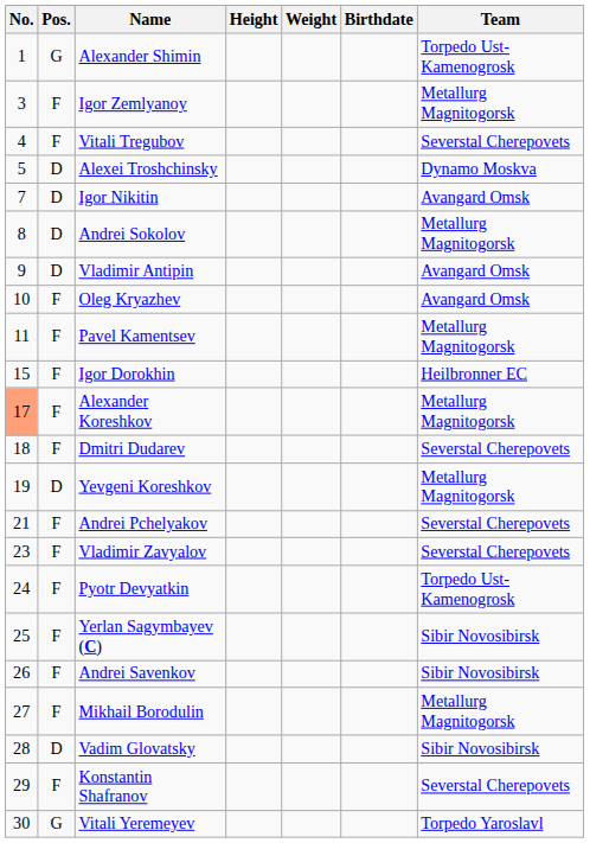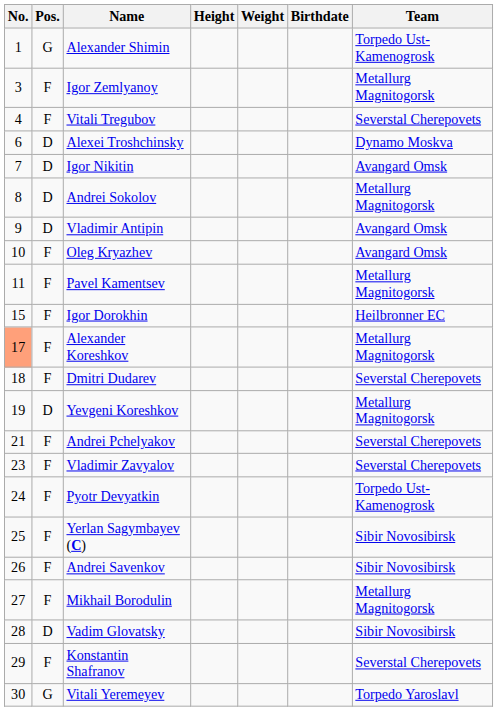 <table class="wikitable sortable" width="80%" style="font-size: 90%; text-align: center;">
 <tr>
 <th>No.</th>
 <th>Pos.</th>
 <th>Name</th>
 <th>Height</th>
 <th>Weight</th>
 <th>Birthdate</th>
 <th>Team</th>
 </tr>
 <tr>
 <td>1</td>
 <td>G</td>
 <td style="text-align:left;"><a href='#'>Alexander Shimin</a></td>
 <td></td>
 <td></td>
 <td style="text-align:right;"></td>
 <td style="text-align:left;"> <a href='#'>Torpedo Ust-Kamenogrosk</a></td>
 </tr>
 <tr>
 <td>3</td>
 <td>F</td>
 <td style="text-align:left;"><a href='#'>Igor Zemlyanoy</a></td>
 <td></td>
 <td></td>
 <td style="text-align:right;"></td>
 <td style="text-align:left;"> <a href='#'>Metallurg Magnitogorsk</a></td>
 </tr>
 <tr>
 <td>4</td>
 <td>F</td>
 <td style="text-align:left;"><a href='#'>Vitali Tregubov</a></td>
 <td></td>
 <td></td>
 <td style="text-align:right;"></td>
 <td style="text-align:left;"> <a href='#'>Severstal Cherepovets</a></td>
 </tr>
 <tr>
-<td>5</td>
+<td>6</td>
 <td>D</td>
 <td style="text-align:left;"><a href='#'>Alexei Troshchinsky</a></td>
 <td></td>
 <td></td>
 <td style="text-align:right;"></td>
 <td style="text-align:left;"> <a href='#'>Dynamo Moskva</a></td>
 </tr>
 <tr>
 <td>7</td>
 <td>D</td>
 <td style="text-align:left;"><a href='#'>Igor Nikitin</a></td>
 <td></td>
 <td></td>
 <td style="text-align:right;"></td>
 <td style="text-align:left;"> <a href='#'>Avangard Omsk</a></td>
 </tr>
 <tr>
 <td>8</td>
 <td>D</td>
 <td style="text-align:left;"><a href='#'>Andrei Sokolov</a></td>
 <td></td>
 <td></td>
 <td style="text-align:right;"></td>
 <td style="text-align:left;"> <a href='#'>Metallurg Magnitogorsk</a></td>
 </tr>
 <tr>
 <td>9</td>
 <td>D</td>
 <td style="text-align:left;"><a href='#'>Vladimir Antipin</a></td>
 <td></td>
 <td></td>
 <td style="text-align:right;"></td>
 <td style="text-align:left;"> <a href='#'>Avangard Omsk</a></td>
 </tr>
 <tr>
 <td>10</td>
 <td>F</td>
 <td style="text-align:left;"><a href='#'>Oleg Kryazhev</a></td>
 <td></td>
 <td></td>
 <td style="text-align:right;"></td>
 <td style="text-align:left;"> <a href='#'>Avangard Omsk</a></td>
 </tr>
 <tr>
 <td>11</td>
 <td>F</td>
 <td style="text-align:left;"><a href='#'>Pavel Kamentsev</a></td>
 <td></td>
 <td></td>
 <td style="text-align:right;"></td>
 <td style="text-align:left;"> <a href='#'>Metallurg Magnitogorsk</a></td>
 </tr>
 <tr>
 <td>15</td>
 <td>F</td>
 <td style="text-align:left;"><a href='#'>Igor Dorokhin</a></td>
 <td></td>
 <td></td>
 <td style="text-align:right;"></td>
 <td style="text-align:left;"> <a href='#'>Heilbronner EC</a></td>
 </tr>
 <tr>
 <td style="background: lightsalmon;">17</td>
 <td>F</td>
 <td style="text-align:left;"><a href='#'>Alexander Koreshkov</a></td>
 <td></td>
 <td></td>
 <td style="text-align:right;"></td>
 <td style="text-align:left;"> <a href='#'>Metallurg Magnitogorsk</a></td>
 </tr>
 <tr>
 <td>18</td>
 <td>F</td>
 <td style="text-align:left;"><a href='#'>Dmitri Dudarev</a></td>
 <td></td>
 <td></td>
 <td style="text-align:right;"></td>
 <td style="text-align:left;"> <a href='#'>Severstal Cherepovets</a></td>
 </tr>
 <tr>
 <td>19</td>
 <td>D</td>
 <td style="text-align:left;"><a href='#'>Yevgeni Koreshkov</a></td>
 <td></td>
 <td></td>
 <td style="text-align:right;"></td>
 <td style="text-align:left;"> <a href='#'>Metallurg Magnitogorsk</a></td>
 </tr>
 <tr>
 <td>21</td>
 <td>F</td>
 <td style="text-align:left;"><a href='#'>Andrei Pchelyakov</a></td>
 <td></td>
 <td></td>
 <td style="text-align:right;"></td>
 <td style="text-align:left;"> <a href='#'>Severstal Cherepovets</a></td>
 </tr>
 <tr>
 <td>23</td>
 <td>F</td>
 <td style="text-align:left;"><a href='#'>Vladimir Zavyalov</a></td>
 <td></td>
 <td></td>
 <td style="text-align:right;"></td>
 <td style="text-align:left;"> <a href='#'>Severstal Cherepovets</a></td>
 </tr>
 <tr>
 <td>24</td>
 <td>F</td>
 <td style="text-align:left;"><a href='#'>Pyotr Devyatkin</a></td>
 <td></td>
 <td></td>
 <td style="text-align:right;"></td>
 <td style="text-align:left;"> <a href='#'>Torpedo Ust-Kamenogrosk</a></td>
 </tr>
 <tr>
 <td>25</td>
 <td>F</td>
 <td style="text-align:left;"><a href='#'>Yerlan Sagymbayev</a> (<strong><a href='#'>C</a></strong>)</td>
 <td></td>
 <td></td>
 <td style="text-align:right;"></td>
 <td style="text-align:left;"> <a href='#'>Sibir Novosibirsk</a></td>
 </tr>
 <tr>
 <td>26</td>
 <td>F</td>
 <td style="text-align:left;"><a href='#'>Andrei Savenkov</a></td>
 <td></td>
 <td></td>
 <td style="text-align:right;"></td>
 <td style="text-align:left;"> <a href='#'>Sibir Novosibirsk</a></td>
 </tr>
 <tr>
 <td>27</td>
 <td>F</td>
 <td style="text-align:left;"><a href='#'>Mikhail Borodulin</a></td>
 <td></td>
 <td></td>
 <td style="text-align:right;"></td>
 <td style="text-align:left;"> <a href='#'>Metallurg Magnitogorsk</a></td>
 </tr>
 <tr>
 <td>28</td>
 <td>D</td>
 <td style="text-align:left;"><a href='#'>Vadim Glovatsky</a></td>
 <td></td>
 <td></td>
 <td style="text-align:right;"></td>
 <td style="text-align:left;"> <a href='#'>Sibir Novosibirsk</a></td>
 </tr>
 <tr>
 <td>29</td>
 <td>F</td>
 <td style="text-align:left;"><a href='#'>Konstantin Shafranov</a></td>
 <td></td>
 <td></td>
 <td style="text-align:right;"></td>
 <td style="text-align:left;"> <a href='#'>Severstal Cherepovets</a></td>
 </tr>
 <tr>
 <td>30</td>
 <td>G</td>
 <td style="text-align:left;"><a href='#'>Vitali Yeremeyev</a></td>
 <td></td>
 <td></td>
 <td style="text-align:right;"></td>
 <td style="text-align:left;"> <a href='#'>Torpedo Yaroslavl</a></td>
 </tr>
 </table>
